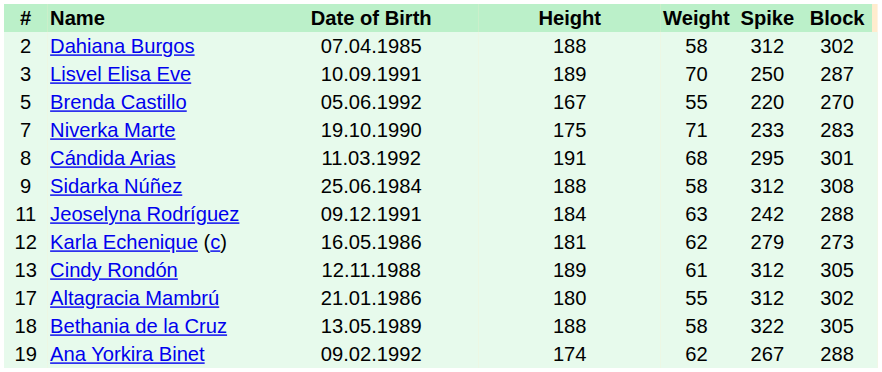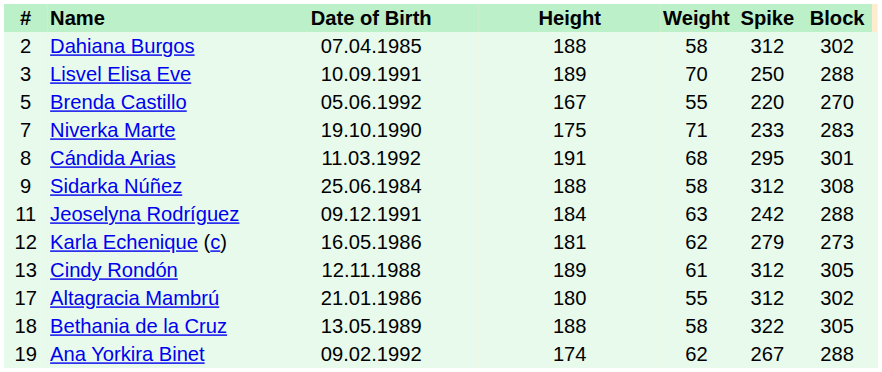 <table border=0 cellpadding=2 cellspacing=0  |- bgcolor=#FFECCE style="text-align:center; font-size:90%;" width=100%>
 <tr bgcolor=#BBF0C9>
 <th width=5%>#</th>
 <th width=25% align=left>Name</th>
 <th width=25%>Date of Birth</th>
 <th width=21%>Height</th>
 <th width=8%>Weight</th>
 <th width=8%>Spike</th>
 <th width=8%>Block</th>
 </tr>
 <tr bgcolor=#E7FAEC>
 <td>2</td>
 <td align=left><a href='#'>Dahiana Burgos</a></td>
 <td>07.04.1985</td>
 <td>188</td>
 <td>58</td>
 <td>312</td>
 <td>302</td>
 <td></td>
 </tr>
 <tr bgcolor=#E7FAEC>
 <td>3</td>
 <td align=left><a href='#'>Lisvel Elisa Eve</a></td>
 <td>10.09.1991</td>
 <td>189</td>
 <td>70</td>
 <td>250</td>
-<td>287</td>
+<td>288</td>
 <td></td>
 </tr>
 <tr bgcolor=#E7FAEC>
 <td>5</td>
 <td align=left><a href='#'>Brenda Castillo</a></td>
 <td>05.06.1992</td>
 <td>167</td>
 <td>55</td>
 <td>220</td>
 <td>270</td>
 <td></td>
 </tr>
 <tr bgcolor=#E7FAEC>
 <td>7</td>
 <td align=left><a href='#'>Niverka Marte</a></td>
 <td>19.10.1990</td>
 <td>175</td>
 <td>71</td>
 <td>233</td>
 <td>283</td>
 <td></td>
 </tr>
 <tr bgcolor=#E7FAEC>
 <td>8</td>
 <td align=left><a href='#'>Cándida Arias</a></td>
 <td>11.03.1992</td>
 <td>191</td>
 <td>68</td>
 <td>295</td>
 <td>301</td>
 <td></td>
 </tr>
 <tr bgcolor=#E7FAEC>
 <td>9</td>
 <td align=left><a href='#'>Sidarka Núñez</a></td>
 <td>25.06.1984</td>
 <td>188</td>
 <td>58</td>
 <td>312</td>
 <td>308</td>
 <td></td>
 </tr>
 <tr bgcolor=#E7FAEC>
 <td>11</td>
 <td align=left><a href='#'>Jeoselyna Rodríguez</a></td>
 <td>09.12.1991</td>
 <td>184</td>
 <td>63</td>
 <td>242</td>
 <td>288</td>
 <td></td>
 </tr>
 <tr bgcolor=#E7FAEC>
 <td>12</td>
 <td align=left><a href='#'>Karla Echenique</a> (<a href='#'>c</a>)</td>
 <td>16.05.1986</td>
 <td>181</td>
 <td>62</td>
 <td>279</td>
 <td>273</td>
 <td></td>
 </tr>
 <tr bgcolor=#E7FAEC>
 <td>13</td>
 <td align=left><a href='#'>Cindy Rondón</a></td>
 <td>12.11.1988</td>
 <td>189</td>
 <td>61</td>
 <td>312</td>
 <td>305</td>
 <td></td>
 </tr>
 <tr bgcolor=#E7FAEC>
 <td>17</td>
 <td align=left><a href='#'>Altagracia Mambrú</a></td>
 <td>21.01.1986</td>
 <td>180</td>
 <td>55</td>
 <td>312</td>
 <td>302</td>
 <td></td>
 </tr>
 <tr bgcolor=#E7FAEC>
 <td>18</td>
 <td align=left><a href='#'>Bethania de la Cruz</a></td>
 <td>13.05.1989</td>
 <td>188</td>
 <td>58</td>
 <td>322</td>
 <td>305</td>
 <td></td>
 </tr>
 <tr bgcolor=#E7FAEC>
 <td>19</td>
 <td align=left><a href='#'>Ana Yorkira Binet</a></td>
 <td>09.02.1992</td>
 <td>174</td>
 <td>62</td>
 <td>267</td>
 <td>288</td>
 <td></td>
 </tr>
 </table>
